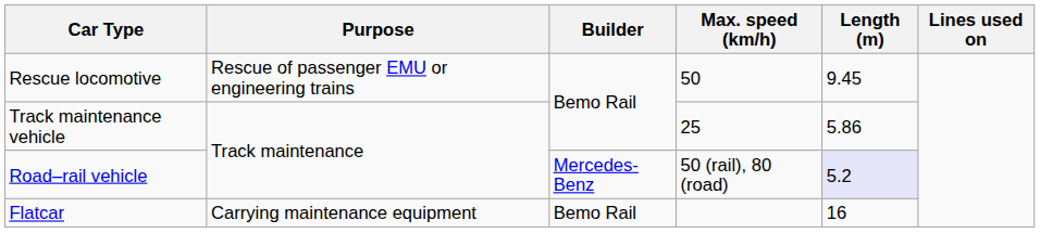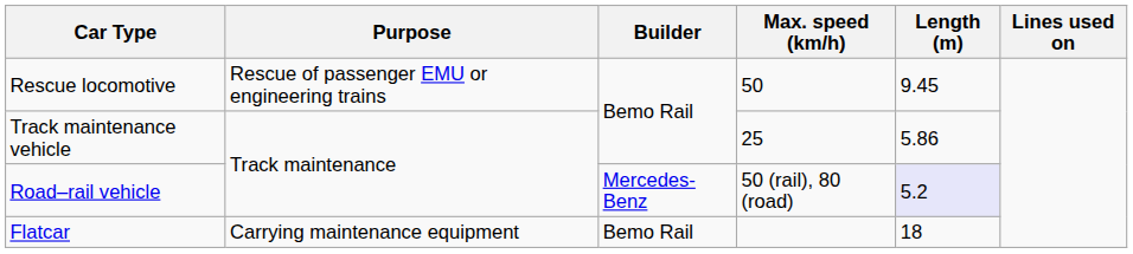 <table class="wikitable sortable" style="font-size: 95%;" |>
 <tr>
 <th>Car Type</th>
 <th>Purpose</th>
 <th>Builder</th>
 <th>Max. speed (km/h)</th>
 <th>Length (m)</th>
 <th>Lines used on</th>
 </tr>
 <tr>
 <td>Rescue locomotive</td>
 <td>Rescue of passenger <a href='#'>EMU</a> or engineering trains</td>
 <td rowspan="2">Bemo Rail</td>
 <td>50</td>
 <td>9.45</td>
 <td rowspan="4"></td>
 </tr>
 <tr>
 <td>Track maintenance vehicle</td>
 <td rowspan="2">Track maintenance</td>
 <td>25</td>
 <td>5.86</td>
 </tr>
 <tr>
 <td><a href='#'>Road–rail vehicle</a></td>
 <td><a href='#'>Mercedes-Benz</a></td>
 <td>50 (rail), 80 (road)</td>
 <td style="background: lavender;">5.2</td>
 </tr>
 <tr>
 <td><a href='#'>Flatcar</a></td>
 <td>Carrying maintenance equipment</td>
 <td>Bemo Rail</td>
 <td></td>
-<td>16</td>
+<td>18</td>
 </tr>
 </table>
